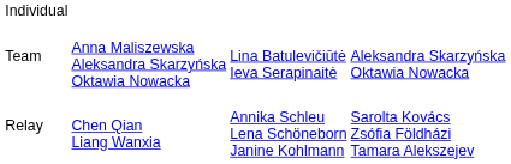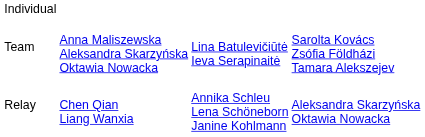 <table>
 <tr>
 <td>Individual</td>
 <td></td>
 <td></td>
 <td></td>
 </tr>
 <tr>
 <td>Team</td>
 <td><br><a href='#'>Anna Maliszewska</a><br><a href='#'>Aleksandra Skarzyńska</a><br><a href='#'>Oktawia Nowacka</a></td>
 <td><br><a href='#'>Lina Batulevičiūtė</a><br><a href='#'>Ieva Serapinaitė</a></td>
-<td><br><a href='#'>Aleksandra Skarzyńska</a><br><a href='#'>Oktawia Nowacka</a></td>
+<td><br><a href='#'>Sarolta Kovács</a><br><a href='#'>Zsófia Földházi</a><br><a href='#'>Tamara Alekszejev</a></td>
 </tr>
 <tr>
 <td>Relay</td>
 <td><br><a href='#'>Chen Qian</a><br><a href='#'>Liang Wanxia</a></td>
 <td><br><a href='#'>Annika Schleu</a><br><a href='#'>Lena Schöneborn</a><br><a href='#'>Janine Kohlmann</a></td>
-<td><br><a href='#'>Sarolta Kovács</a><br><a href='#'>Zsófia Földházi</a><br><a href='#'>Tamara Alekszejev</a></td>
+<td><br><a href='#'>Aleksandra Skarzyńska</a><br><a href='#'>Oktawia Nowacka</a></td>
 </tr>
 </table>
